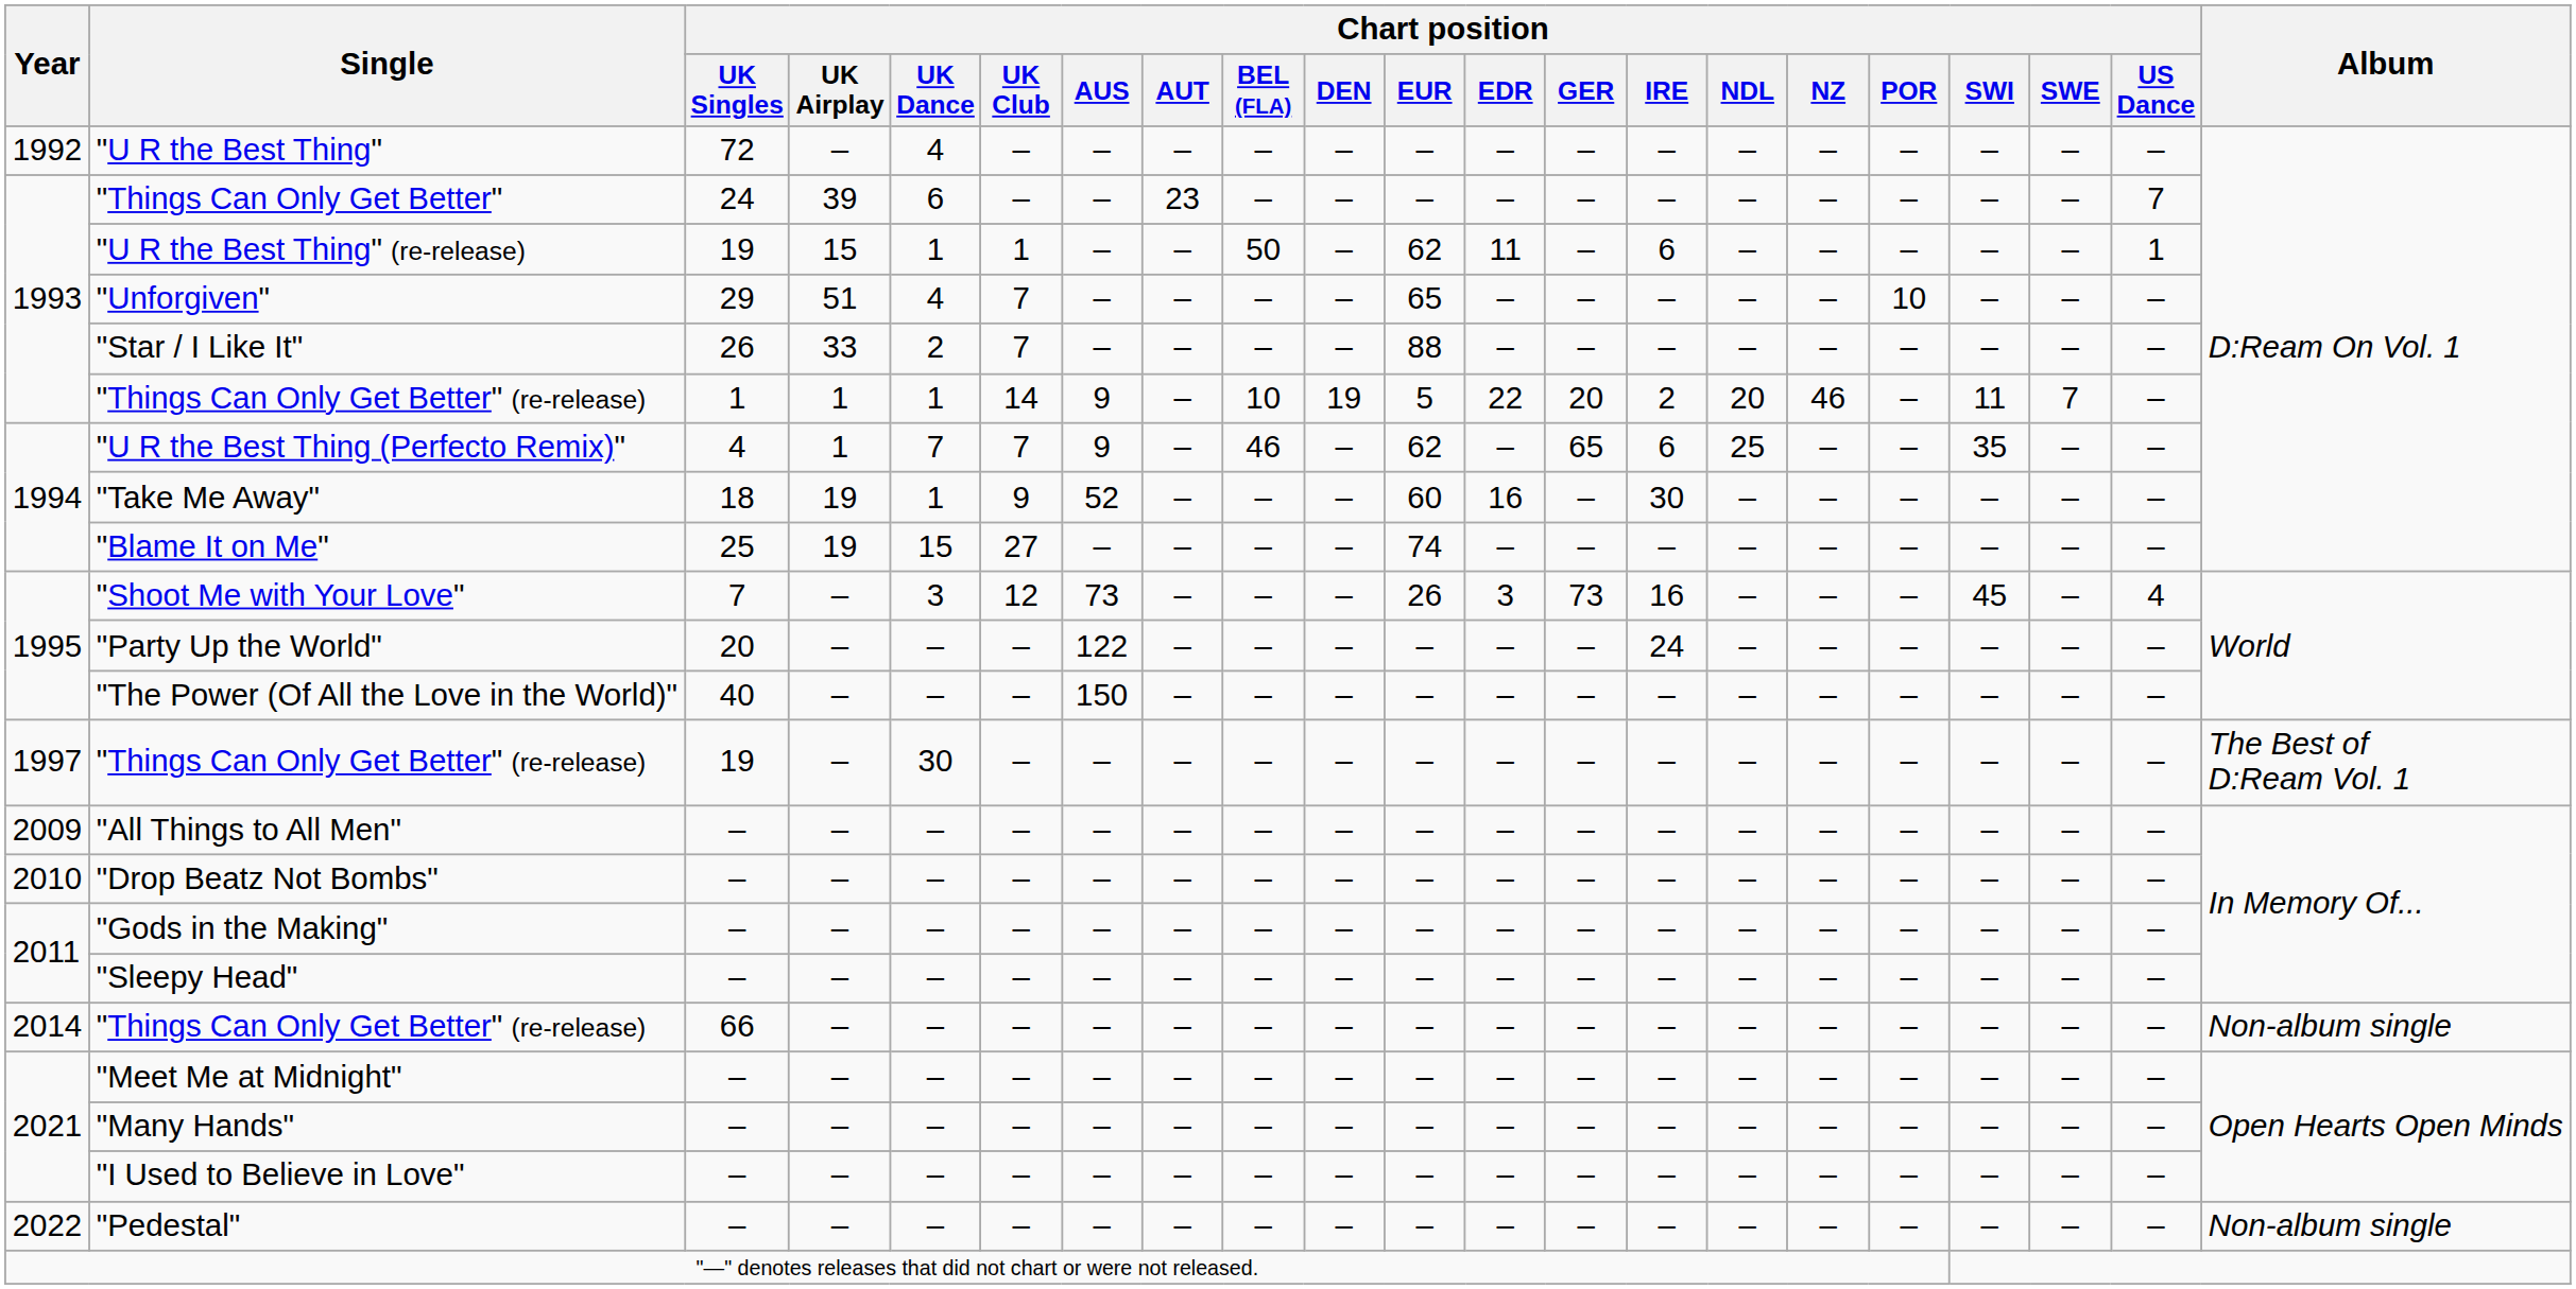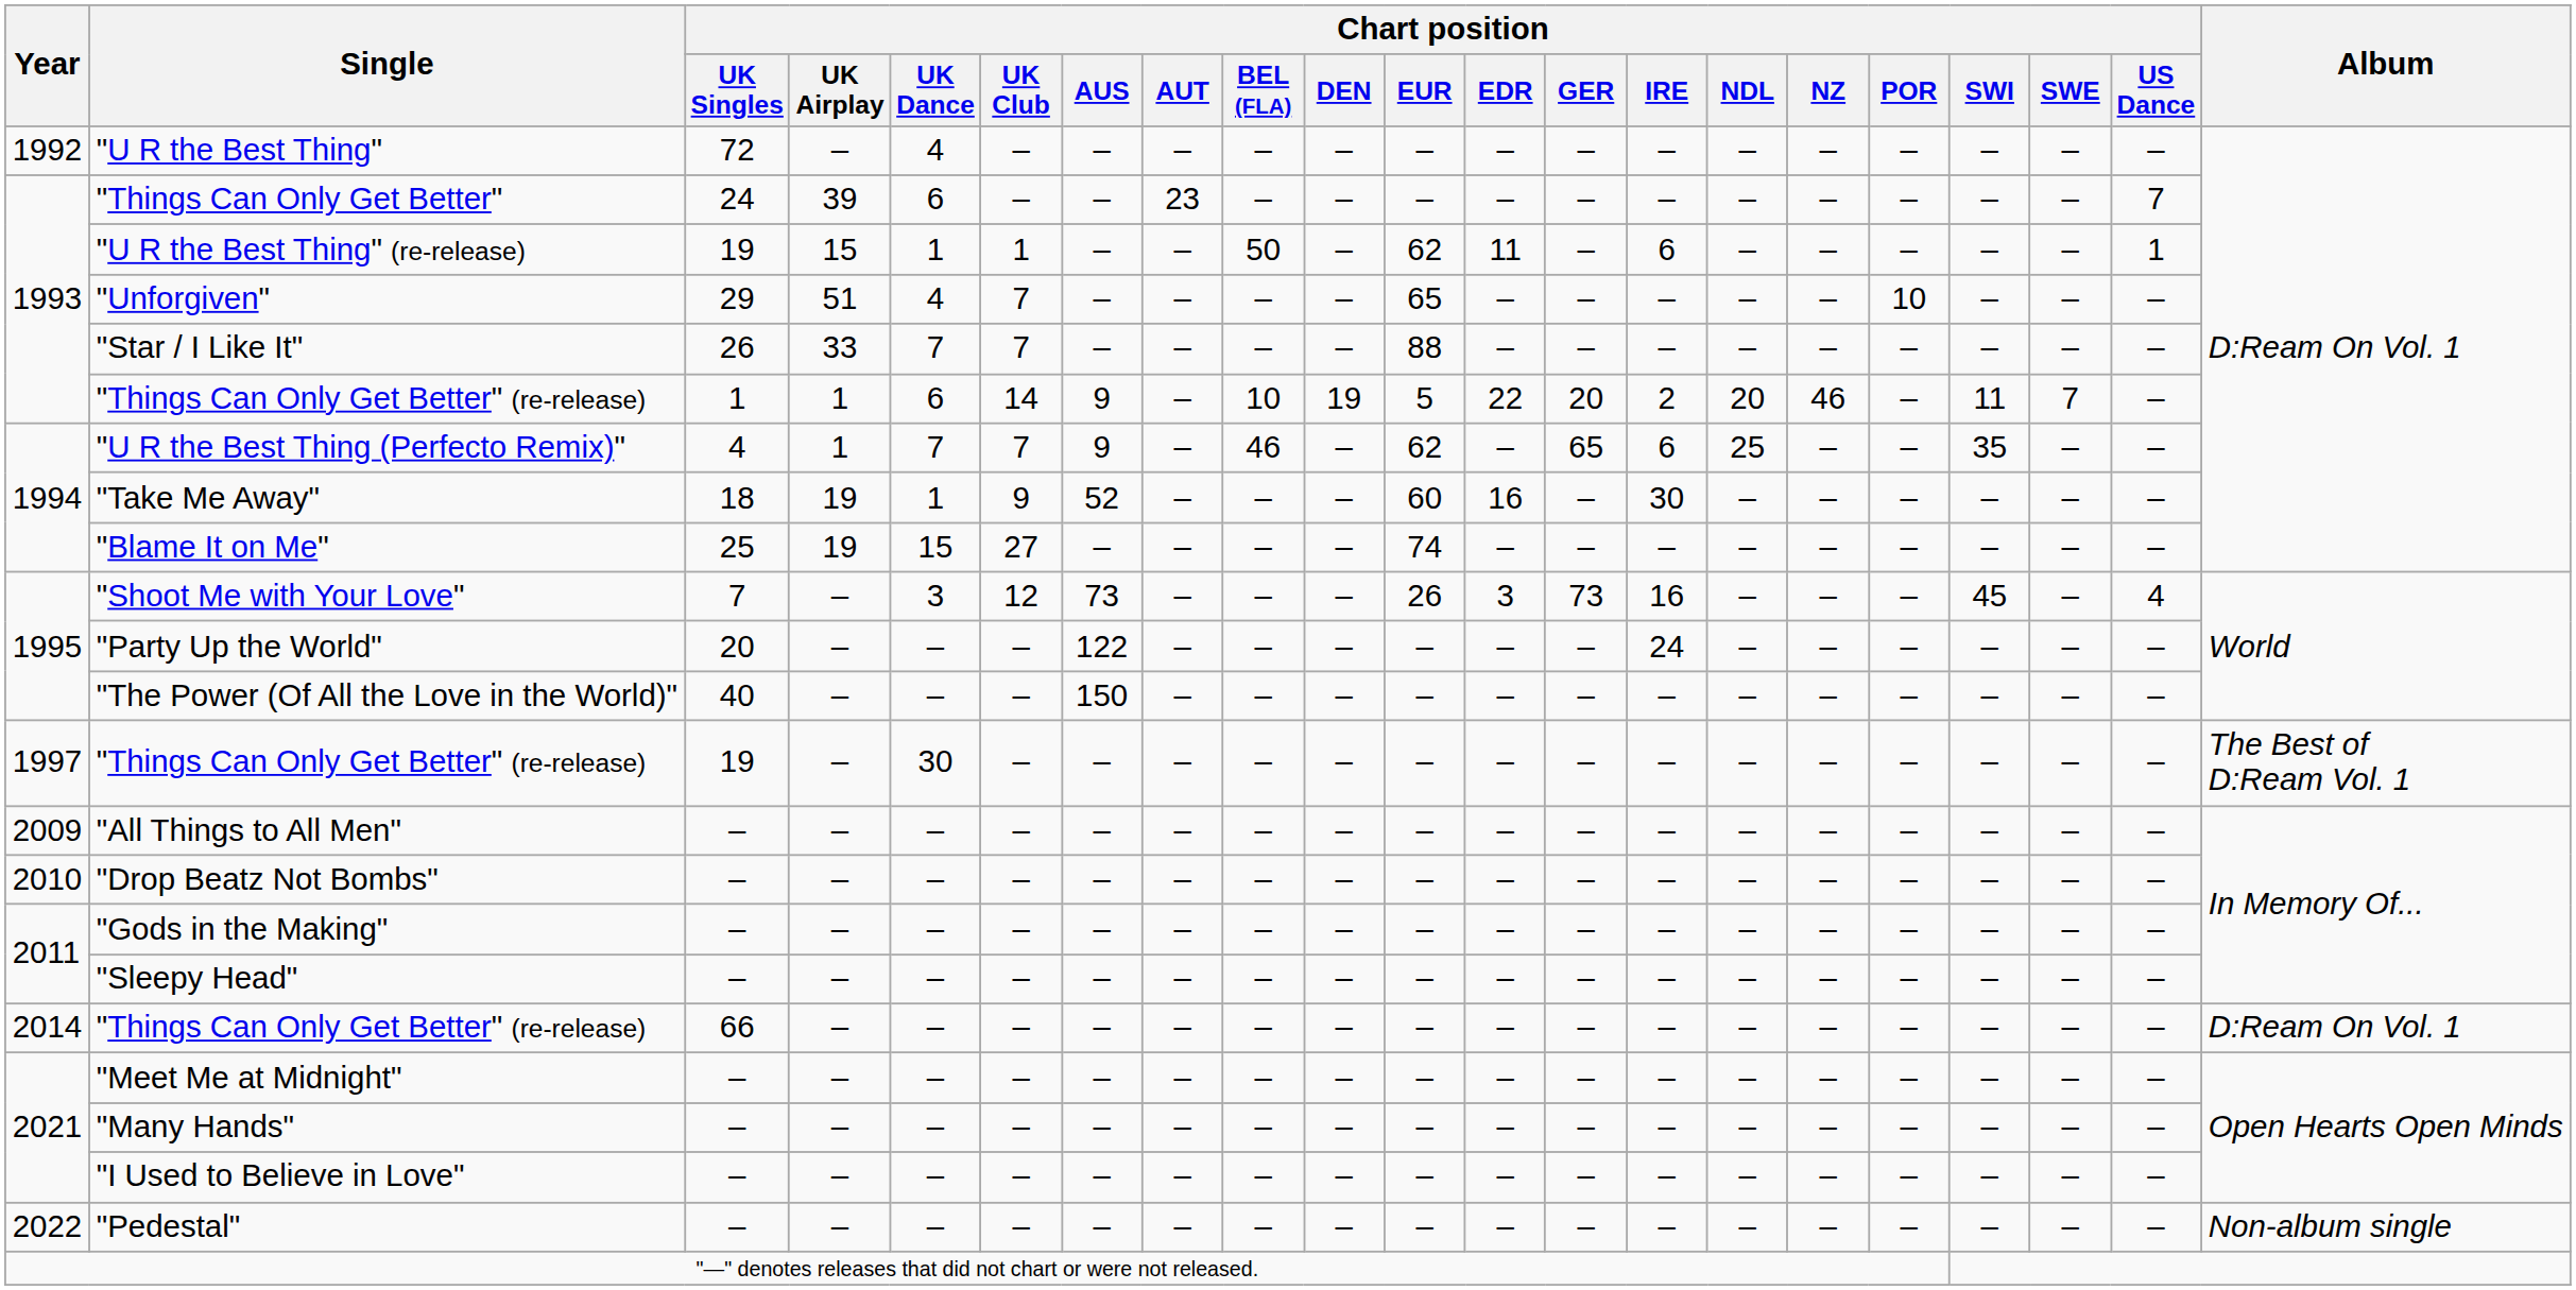 <table class="wikitable">
 <tr>
 <th rowspan="2">Year</th>
 <th rowspan="2">Single</th>
 <th colspan="18">Chart position</th>
 <th rowspan="2">Album</th>
 </tr>
 <tr style="font-size:smaller;">
 <th width="35"><a href='#'>UK Singles</a><br></th>
 <th width="35">UK Airplay<br></th>
 <th width="35"><a href='#'>UK Dance</a><br></th>
 <th width="35"><a href='#'>UK Club</a><br></th>
 <th width="35"><a href='#'>AUS</a><br></th>
 <th width="35"><a href='#'>AUT</a><br></th>
 <th width="35"><a href='#'>BEL<br><small>(FLA)</small></a><br></th>
 <th width="35"><a href='#'>DEN</a></th>
 <th width="35"><a href='#'>EUR</a><br></th>
 <th width="35"><a href='#'>EDR</a><br></th>
 <th width="35"><a href='#'>GER</a><br></th>
 <th width="35"><a href='#'>IRE</a><br></th>
 <th width="35"><a href='#'>NDL</a><br></th>
 <th width="35"><a href='#'>NZ</a><br></th>
 <th width="35"><a href='#'>POR</a><br></th>
 <th width="35"><a href='#'>SWI</a><br></th>
 <th width="35"><a href='#'>SWE</a><br></th>
 <th width="35"><a href='#'>US Dance</a><br></th>
 </tr>
 <tr>
 <td rowspan="1">1992</td>
 <td>"<a href='#'>U R the Best Thing</a>"</td>
 <td align="center">72</td>
 <td align="center">–</td>
 <td align="center">4</td>
 <td align="center">–</td>
 <td align="center">–</td>
 <td align="center">–</td>
 <td align="center">–</td>
 <td align="center">–</td>
 <td align="center">–</td>
 <td align="center">–</td>
 <td align="center">–</td>
 <td align="center">–</td>
 <td align="center">–</td>
 <td align="center">–</td>
 <td align="center">–</td>
 <td align="center">–</td>
 <td align="center">–</td>
 <td align="center">–</td>
 <td align="left" rowspan="9"><em>D:Ream On Vol. 1</em></td>
 </tr>
 <tr>
 <td rowspan="5">1993</td>
 <td>"<a href='#'>Things Can Only Get Better</a>"</td>
 <td align="center">24</td>
 <td align="center">39</td>
 <td align="center">6</td>
 <td align="center">–</td>
 <td align="center">–</td>
 <td align="center">23</td>
 <td align="center">–</td>
 <td align="center">–</td>
 <td align="center">–</td>
 <td align="center">–</td>
 <td align="center">–</td>
 <td align="center">–</td>
 <td align="center">–</td>
 <td align="center">–</td>
 <td align="center">–</td>
 <td align="center">–</td>
 <td align="center">–</td>
 <td align="center">7</td>
 </tr>
 <tr>
 <td>"<a href='#'>U R the Best Thing</a>" <small>(re-release)</small></td>
 <td align="center">19</td>
 <td align="center">15</td>
 <td align="center">1</td>
 <td align="center">1</td>
 <td align="center">–</td>
 <td align="center">–</td>
 <td align="center">50</td>
 <td align="center">–</td>
 <td align="center">62</td>
 <td align="center">11</td>
 <td align="center">–</td>
 <td align="center">6</td>
 <td align="center">–</td>
 <td align="center">–</td>
 <td align="center">–</td>
 <td align="center">–</td>
 <td align="center">–</td>
 <td align="center">1</td>
 </tr>
 <tr>
 <td>"<a href='#'>Unforgiven</a>"</td>
 <td align="center">29</td>
 <td align="center">51</td>
 <td align="center">4</td>
 <td align="center">7</td>
 <td align="center">–</td>
 <td align="center">–</td>
 <td align="center">–</td>
 <td align="center">–</td>
 <td align="center">65</td>
 <td align="center">–</td>
 <td align="center">–</td>
 <td align="center">–</td>
 <td align="center">–</td>
 <td align="center">–</td>
 <td align="center">10</td>
 <td align="center">–</td>
 <td align="center">–</td>
 <td align="center">–</td>
 </tr>
 <tr>
 <td>"Star / I Like It"</td>
 <td align="center">26</td>
 <td align="center">33</td>
-<td align="center">2</td>
+<td align="center">7</td>
 <td align="center">7</td>
 <td align="center">–</td>
 <td align="center">–</td>
 <td align="center">–</td>
 <td align="center">–</td>
 <td align="center">88</td>
 <td align="center">–</td>
 <td align="center">–</td>
 <td align="center">–</td>
 <td align="center">–</td>
 <td align="center">–</td>
 <td align="center">–</td>
 <td align="center">–</td>
 <td align="center">–</td>
 <td align="center">–</td>
 </tr>
 <tr>
 <td>"<a href='#'>Things Can Only Get Better</a>" <small>(re-release)</small></td>
 <td align="center">1</td>
 <td align="center">1</td>
-<td align="center">1</td>
+<td align="center">6</td>
 <td align="center">14</td>
 <td align="center">9</td>
 <td align="center">–</td>
 <td align="center">10</td>
 <td align="center">19</td>
 <td align="center">5</td>
 <td align="center">22</td>
 <td align="center">20</td>
 <td align="center">2</td>
 <td align="center">20</td>
 <td align="center">46</td>
 <td align="center">–</td>
 <td align="center">11</td>
 <td align="center">7</td>
 <td align="center">–</td>
 </tr>
 <tr>
 <td rowspan="3">1994</td>
 <td>"<a href='#'>U R the Best Thing (Perfecto Remix)</a>"</td>
 <td align="center">4</td>
 <td align="center">1</td>
 <td align="center">7</td>
 <td align="center">7</td>
 <td align="center">9</td>
 <td align="center">–</td>
 <td align="center">46</td>
 <td align="center">–</td>
 <td align="center">62</td>
 <td align="center">–</td>
 <td align="center">65</td>
 <td align="center">6</td>
 <td align="center">25</td>
 <td align="center">–</td>
 <td align="center">–</td>
 <td align="center">35</td>
 <td align="center">–</td>
 <td align="center">–</td>
 </tr>
 <tr>
 <td>"Take Me Away"</td>
 <td align="center">18</td>
 <td align="center">19</td>
 <td align="center">1</td>
 <td align="center">9</td>
 <td align="center">52</td>
 <td align="center">–</td>
 <td align="center">–</td>
 <td align="center">–</td>
 <td align="center">60</td>
 <td align="center">16</td>
 <td align="center">–</td>
 <td align="center">30</td>
 <td align="center">–</td>
 <td align="center">–</td>
 <td align="center">–</td>
 <td align="center">–</td>
 <td align="center">–</td>
 <td align="center">–</td>
 </tr>
 <tr>
 <td>"<a href='#'>Blame It on Me</a>"</td>
 <td align="center">25</td>
 <td align="center">19</td>
 <td align="center">15</td>
 <td align="center">27</td>
 <td align="center">–</td>
 <td align="center">–</td>
 <td align="center">–</td>
 <td align="center">–</td>
 <td align="center">74</td>
 <td align="center">–</td>
 <td align="center">–</td>
 <td align="center">–</td>
 <td align="center">–</td>
 <td align="center">–</td>
 <td align="center">–</td>
 <td align="center">–</td>
 <td align="center">–</td>
 <td align="center">–</td>
 </tr>
 <tr>
 <td rowspan="3">1995</td>
 <td>"<a href='#'>Shoot Me with Your Love</a>"</td>
 <td align="center">7</td>
 <td align="center">–</td>
 <td align="center">3</td>
 <td align="center">12</td>
 <td align="center">73</td>
 <td align="center">–</td>
 <td align="center">–</td>
 <td align="center">–</td>
 <td align="center">26</td>
 <td align="center">3</td>
 <td align="center">73</td>
 <td align="center">16</td>
 <td align="center">–</td>
 <td align="center">–</td>
 <td align="center">–</td>
 <td align="center">45</td>
 <td align="center">–</td>
 <td align="center">4</td>
 <td align="left" rowspan="3"><em>World</em></td>
 </tr>
 <tr>
 <td>"Party Up the World"</td>
 <td align="center">20</td>
 <td align="center">–</td>
 <td align="center">–</td>
 <td align="center">–</td>
 <td align="center">122</td>
 <td align="center">–</td>
 <td align="center">–</td>
 <td align="center">–</td>
 <td align="center">–</td>
 <td align="center">–</td>
 <td align="center">–</td>
 <td align="center">24</td>
 <td align="center">–</td>
 <td align="center">–</td>
 <td align="center">–</td>
 <td align="center">–</td>
 <td align="center">–</td>
 <td align="center">–</td>
 </tr>
 <tr>
 <td>"The Power (Of All the Love in the World)"</td>
 <td align="center">40</td>
 <td align="center">–</td>
 <td align="center">–</td>
 <td align="center">–</td>
 <td align="center">150</td>
 <td align="center">–</td>
 <td align="center">–</td>
 <td align="center">–</td>
 <td align="center">–</td>
 <td align="center">–</td>
 <td align="center">–</td>
 <td align="center">–</td>
 <td align="center">–</td>
 <td align="center">–</td>
 <td align="center">–</td>
 <td align="center">–</td>
 <td align="center">–</td>
 <td align="center">–</td>
 </tr>
 <tr>
 <td>1997</td>
 <td>"<a href='#'>Things Can Only Get Better</a>" <small>(re-release)</small></td>
 <td align="center">19</td>
 <td align="center">–</td>
 <td align="center">30</td>
 <td align="center">–</td>
 <td align="center">–</td>
 <td align="center">–</td>
 <td align="center">–</td>
 <td align="center">–</td>
 <td align="center">–</td>
 <td align="center">–</td>
 <td align="center">–</td>
 <td align="center">–</td>
 <td align="center">–</td>
 <td align="center">–</td>
 <td align="center">–</td>
 <td align="center">–</td>
 <td align="center">–</td>
 <td align="center">–</td>
 <td align="left" rowspan="1"><em>The Best of<br>D:Ream Vol. 1</em></td>
 </tr>
 <tr>
 <td>2009</td>
 <td>"All Things to All Men"</td>
 <td align="center">–</td>
 <td align="center">–</td>
 <td align="center">–</td>
 <td align="center">–</td>
 <td align="center">–</td>
 <td align="center">–</td>
 <td align="center">–</td>
 <td align="center">–</td>
 <td align="center">–</td>
 <td align="center">–</td>
 <td align="center">–</td>
 <td align="center">–</td>
 <td align="center">–</td>
 <td align="center">–</td>
 <td align="center">–</td>
 <td align="center">–</td>
 <td align="center">–</td>
 <td align="center">–</td>
 <td align="left" rowspan="4"><em>In Memory Of...</em></td>
 </tr>
 <tr>
 <td>2010</td>
 <td>"Drop Beatz Not Bombs"</td>
 <td align="center">–</td>
 <td align="center">–</td>
 <td align="center">–</td>
 <td align="center">–</td>
 <td align="center">–</td>
 <td align="center">–</td>
 <td align="center">–</td>
 <td align="center">–</td>
 <td align="center">–</td>
 <td align="center">–</td>
 <td align="center">–</td>
 <td align="center">–</td>
 <td align="center">–</td>
 <td align="center">–</td>
 <td align="center">–</td>
 <td align="center">–</td>
 <td align="center">–</td>
 <td align="center">–</td>
 </tr>
 <tr>
 <td rowspan="2">2011</td>
 <td>"Gods in the Making"</td>
 <td align="center">–</td>
 <td align="center">–</td>
 <td align="center">–</td>
 <td align="center">–</td>
 <td align="center">–</td>
 <td align="center">–</td>
 <td align="center">–</td>
 <td align="center">–</td>
 <td align="center">–</td>
 <td align="center">–</td>
 <td align="center">–</td>
 <td align="center">–</td>
 <td align="center">–</td>
 <td align="center">–</td>
 <td align="center">–</td>
 <td align="center">–</td>
 <td align="center">–</td>
 <td align="center">–</td>
 </tr>
 <tr>
 <td>"Sleepy Head"</td>
 <td align="center">–</td>
 <td align="center">–</td>
 <td align="center">–</td>
 <td align="center">–</td>
 <td align="center">–</td>
 <td align="center">–</td>
 <td align="center">–</td>
 <td align="center">–</td>
 <td align="center">–</td>
 <td align="center">–</td>
 <td align="center">–</td>
 <td align="center">–</td>
 <td align="center">–</td>
 <td align="center">–</td>
 <td align="center">–</td>
 <td align="center">–</td>
 <td align="center">–</td>
 <td align="center">–</td>
 </tr>
 <tr>
 <td>2014</td>
 <td>"<a href='#'>Things Can Only Get Better</a>" <small>(re-release)</small></td>
 <td align="center">66</td>
 <td align="center">–</td>
 <td align="center">–</td>
 <td align="center">–</td>
 <td align="center">–</td>
 <td align="center">–</td>
 <td align="center">–</td>
 <td align="center">–</td>
 <td align="center">–</td>
 <td align="center">–</td>
 <td align="center">–</td>
 <td align="center">–</td>
 <td align="center">–</td>
 <td align="center">–</td>
 <td align="center">–</td>
 <td align="center">–</td>
 <td align="center">–</td>
 <td align="center">–</td>
-<td><em>Non-album single</em></td>
+<td><em>D:Ream On Vol. 1</em></td>
 </tr>
 <tr>
 <td rowspan="3">2021</td>
 <td>"Meet Me at Midnight"</td>
 <td align="center">–</td>
 <td align="center">–</td>
 <td align="center">–</td>
 <td align="center">–</td>
 <td align="center">–</td>
 <td align="center">–</td>
 <td align="center">–</td>
 <td align="center">–</td>
 <td align="center">–</td>
 <td align="center">–</td>
 <td align="center">–</td>
 <td align="center">–</td>
 <td align="center">–</td>
 <td align="center">–</td>
 <td align="center">–</td>
 <td align="center">–</td>
 <td align="center">–</td>
 <td align="center">–</td>
 <td rowspan="3"><em>Open Hearts Open Minds</em></td>
 </tr>
 <tr>
 <td>"Many Hands"</td>
 <td align="center">–</td>
 <td align="center">–</td>
 <td align="center">–</td>
 <td align="center">–</td>
 <td align="center">–</td>
 <td align="center">–</td>
 <td align="center">–</td>
 <td align="center">–</td>
 <td align="center">–</td>
 <td align="center">–</td>
 <td align="center">–</td>
 <td align="center">–</td>
 <td align="center">–</td>
 <td align="center">–</td>
 <td align="center">–</td>
 <td align="center">–</td>
 <td align="center">–</td>
 <td align="center">–</td>
 </tr>
 <tr>
 <td>"I Used to Believe in Love"</td>
 <td align="center">–</td>
 <td align="center">–</td>
 <td align="center">–</td>
 <td align="center">–</td>
 <td align="center">–</td>
 <td align="center">–</td>
 <td align="center">–</td>
 <td align="center">–</td>
 <td align="center">–</td>
 <td align="center">–</td>
 <td align="center">–</td>
 <td align="center">–</td>
 <td align="center">–</td>
 <td align="center">–</td>
 <td align="center">–</td>
 <td align="center">–</td>
 <td align="center">–</td>
 <td align="center">–</td>
 </tr>
 <tr>
 <td>2022</td>
 <td>"Pedestal"</td>
 <td align="center">–</td>
 <td align="center">–</td>
 <td align="center">–</td>
 <td align="center">–</td>
 <td align="center">–</td>
 <td align="center">–</td>
 <td align="center">–</td>
 <td align="center">–</td>
 <td align="center">–</td>
 <td align="center">–</td>
 <td align="center">–</td>
 <td align="center">–</td>
 <td align="center">–</td>
 <td align="center">–</td>
 <td align="center">–</td>
 <td align="center">–</td>
 <td align="center">–</td>
 <td align="center">–</td>
 <td><em>Non-album single</em></td>
 </tr>
 <tr>
 <td align="center" colspan="17" style="font-size:8pt">"—" denotes releases that did not chart or were not released.</td>
 </tr>
 </table>
